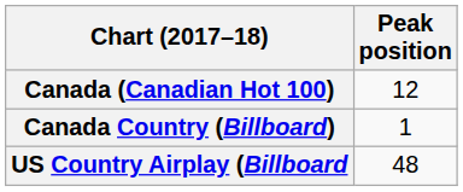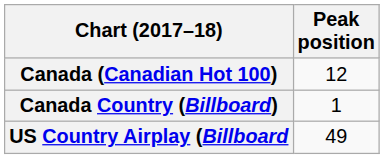 <table class="wikitable plainrowheaders" style="text-align:center;">
 <tr>
 <th>Chart (2017–18)</th>
 <th>Peak <br> position</th>
 </tr>
 <tr>
 <th scope="row">Canada (<a href='#'>Canadian Hot 100</a>)</th>
 <td>12</td>
 </tr>
 <tr>
 <th scope="row">Canada <a href='#'>Country</a> (<a href='#'><em>Billboard</em></a>)</th>
 <td>1</td>
 </tr>
 <tr>
 <th scope="row">US <a href='#'>Country Airplay</a> (<a href='#'><em>Billboard</em></a></th>
-<td>48</td>
+<td>49</td>
 </tr>
 </table>
